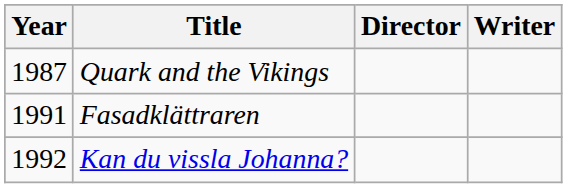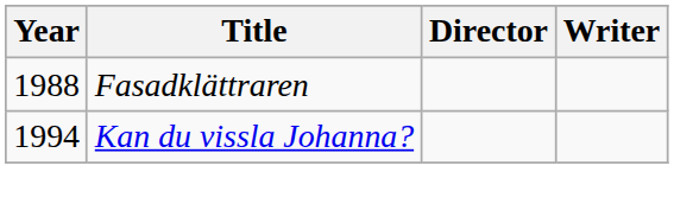 <table class="wikitable">
 <tr>
 <th>Year</th>
 <th>Title</th>
 <th>Director</th>
 <th>Writer</th>
 </tr>
 <tr>
-<td>1987</td>
-<td><em>Quark and the Vikings</em></td>
-<td></td>
-<td></td>
-</tr>
-<tr>
-<td>1991</td>
+<td>1988</td>
 <td><em>Fasadklättraren</em></td>
 <td></td>
 <td></td>
 </tr>
 <tr>
-<td>1992</td>
+<td>1994</td>
 <td><em><a href='#'>Kan du vissla Johanna?</a></em></td>
 <td></td>
 <td></td>
 </tr>
 </table>
